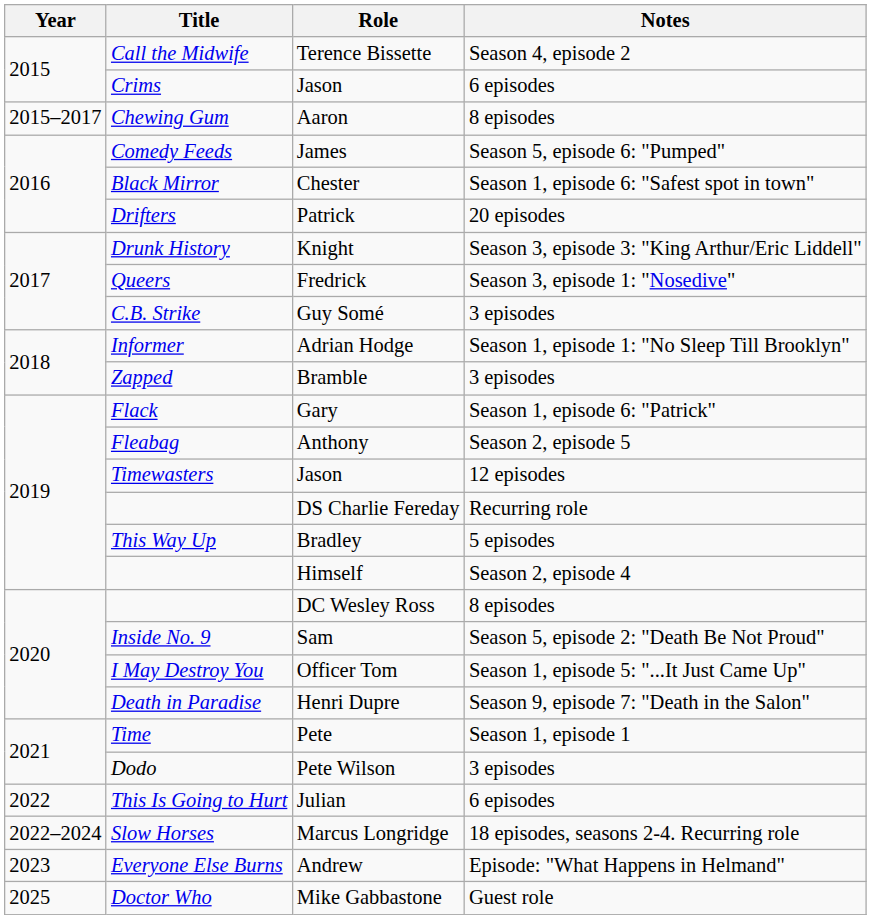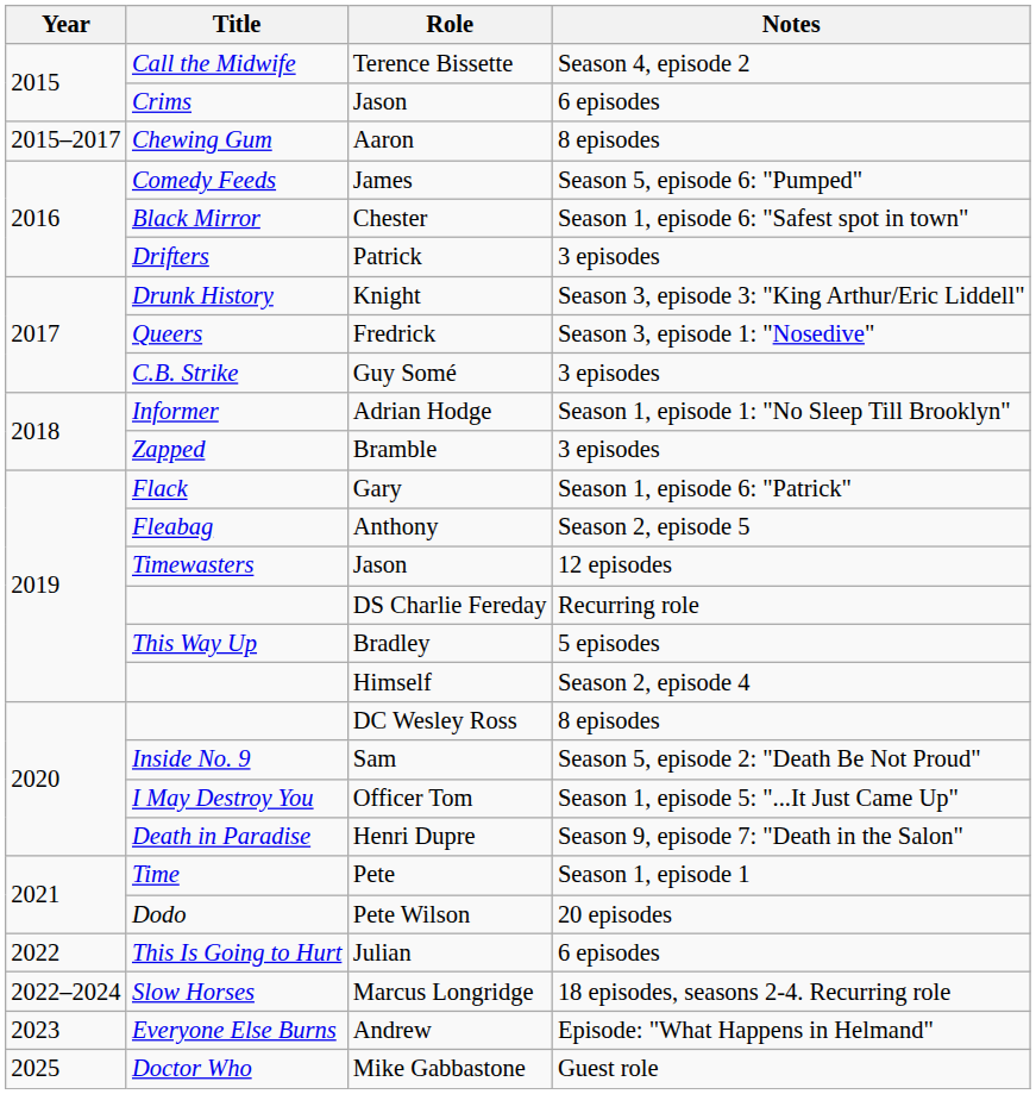 <table class="wikitable sortable">
 <tr>
 <th>Year</th>
 <th>Title</th>
 <th>Role</th>
 <th class="unsortable">Notes</th>
 </tr>
 <tr>
 <td rowspan="2">2015</td>
 <td><em><a href='#'>Call the Midwife</a></em></td>
 <td>Terence Bissette</td>
 <td>Season 4, episode 2</td>
 </tr>
 <tr>
 <td><em><a href='#'>Crims</a></em></td>
 <td>Jason</td>
 <td>6 episodes</td>
 </tr>
 <tr>
 <td>2015–2017</td>
 <td><em><a href='#'>Chewing Gum</a></em></td>
 <td>Aaron</td>
 <td>8 episodes</td>
 </tr>
 <tr>
 <td rowspan="3">2016</td>
 <td><em><a href='#'>Comedy Feeds</a></em></td>
 <td>James</td>
 <td>Season 5, episode 6: "Pumped"</td>
 </tr>
 <tr>
 <td><em><a href='#'>Black Mirror</a></em></td>
 <td>Chester</td>
 <td>Season 1, episode 6: "Safest spot in town"</td>
 </tr>
 <tr>
 <td><em><a href='#'>Drifters</a></em></td>
 <td>Patrick</td>
-<td>20 episodes</td>
+<td>3 episodes</td>
 </tr>
 <tr>
 <td rowspan="3">2017</td>
 <td><em><a href='#'>Drunk History</a></em></td>
 <td>Knight</td>
 <td>Season 3, episode 3: "King Arthur/Eric Liddell"</td>
 </tr>
 <tr>
 <td><em><a href='#'>Queers</a></em></td>
 <td>Fredrick</td>
 <td>Season 3, episode 1: "<a href='#'>Nosedive</a>"</td>
 </tr>
 <tr>
 <td><em><a href='#'>C.B. Strike</a></em></td>
 <td>Guy Somé</td>
 <td>3 episodes</td>
 </tr>
 <tr>
 <td rowspan="2">2018</td>
 <td><em><a href='#'>Informer</a></em></td>
 <td>Adrian Hodge</td>
 <td>Season 1, episode 1: "No Sleep Till Brooklyn"</td>
 </tr>
 <tr>
 <td><em><a href='#'>Zapped</a></em></td>
 <td>Bramble</td>
 <td>3 episodes</td>
 </tr>
 <tr>
 <td rowspan="6">2019</td>
 <td><em><a href='#'>Flack</a></em></td>
 <td>Gary</td>
 <td>Season 1, episode 6: "Patrick"</td>
 </tr>
 <tr>
 <td><em><a href='#'>Fleabag</a></em></td>
 <td>Anthony</td>
 <td>Season 2, episode 5</td>
 </tr>
 <tr>
 <td><em><a href='#'>Timewasters</a></em></td>
 <td>Jason</td>
 <td>12 episodes</td>
 </tr>
 <tr>
 <td><em></em></td>
 <td>DS Charlie Fereday</td>
 <td>Recurring role</td>
 </tr>
 <tr>
 <td><em><a href='#'>This Way Up</a></em></td>
 <td>Bradley</td>
 <td>5 episodes</td>
 </tr>
 <tr>
 <td><em></em></td>
 <td>Himself</td>
 <td>Season 2, episode 4</td>
 </tr>
 <tr>
 <td rowspan="4">2020</td>
 <td><em></em></td>
 <td>DC Wesley Ross</td>
 <td>8 episodes</td>
 </tr>
 <tr>
 <td><em><a href='#'>Inside No. 9</a></em></td>
 <td>Sam</td>
 <td>Season 5, episode 2: "Death Be Not Proud"</td>
 </tr>
 <tr>
 <td><em><a href='#'>I May Destroy You</a></em></td>
 <td>Officer Tom</td>
 <td>Season 1, episode 5: "...It Just Came Up"</td>
 </tr>
 <tr>
 <td><em><a href='#'>Death in Paradise</a></em></td>
 <td>Henri Dupre</td>
 <td>Season 9, episode 7: "Death in the Salon"</td>
 </tr>
 <tr>
 <td rowspan="2">2021</td>
 <td><em><a href='#'>Time</a></em></td>
 <td>Pete</td>
 <td>Season 1, episode 1</td>
 </tr>
 <tr>
 <td><em>Dodo</em></td>
 <td>Pete Wilson</td>
-<td>3 episodes</td>
+<td>20 episodes</td>
 </tr>
 <tr>
 <td>2022</td>
 <td><em><a href='#'>This Is Going to Hurt</a></em></td>
 <td>Julian</td>
 <td>6 episodes</td>
 </tr>
 <tr>
 <td>2022–2024</td>
 <td><em><a href='#'>Slow Horses</a></em></td>
 <td>Marcus Longridge</td>
 <td>18 episodes, seasons 2-4. Recurring role</td>
 </tr>
 <tr>
 <td>2023</td>
 <td><em><a href='#'>Everyone Else Burns</a></em></td>
 <td>Andrew</td>
 <td>Episode: "What Happens in Helmand"</td>
 </tr>
 <tr>
 <td>2025</td>
 <td><em><a href='#'>Doctor Who</a></em></td>
 <td>Mike Gabbastone</td>
 <td>Guest role</td>
 </tr>
 </table>
